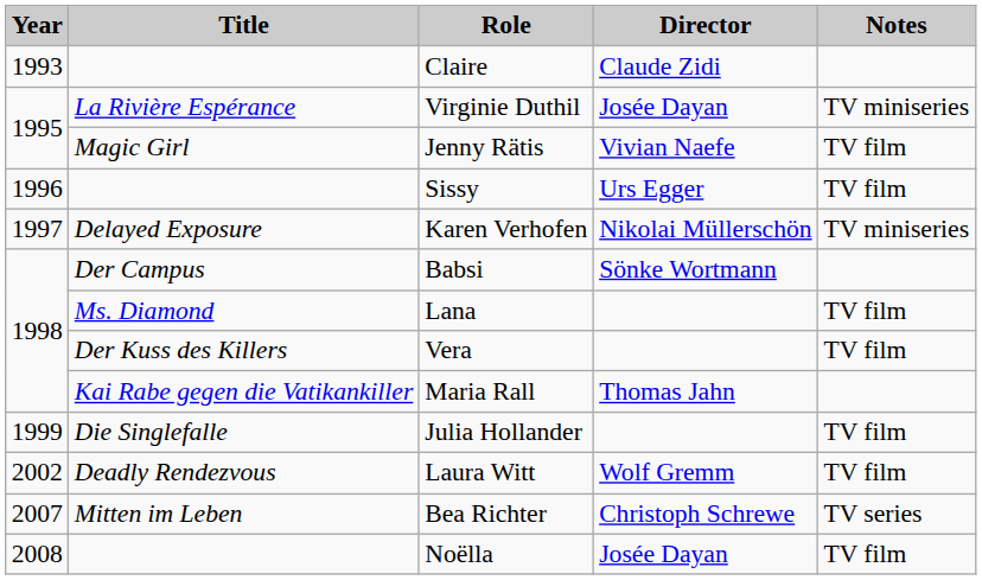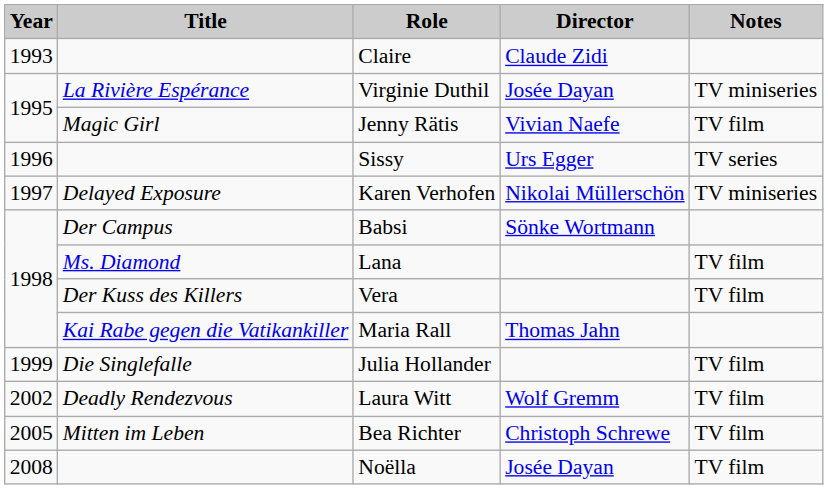 <table class="wikitable">
 <tr>
 <th style="background: #CCCCCC;">Year</th>
 <th style="background: #CCCCCC;">Title</th>
 <th style="background: #CCCCCC;">Role</th>
 <th style="background: #CCCCCC;">Director</th>
 <th style="background: #CCCCCC;">Notes</th>
 </tr>
 <tr>
 <td>1993</td>
 <td><em></em></td>
 <td>Claire</td>
 <td><a href='#'>Claude Zidi</a></td>
 <td></td>
 </tr>
 <tr>
 <td rowspan=2>1995</td>
 <td><em><a href='#'>La Rivière Espérance</a></em></td>
 <td>Virginie Duthil</td>
 <td><a href='#'>Josée Dayan</a></td>
 <td>TV miniseries</td>
 </tr>
 <tr>
 <td><em>Magic Girl</em></td>
 <td>Jenny Rätis</td>
 <td><a href='#'>Vivian Naefe</a></td>
 <td>TV film</td>
 </tr>
 <tr>
 <td>1996</td>
 <td><em></em></td>
 <td>Sissy</td>
 <td><a href='#'>Urs Egger</a></td>
-<td>TV film</td>
+<td>TV series</td>
 </tr>
 <tr>
 <td>1997</td>
 <td><em>Delayed Exposure</em></td>
 <td>Karen Verhofen</td>
 <td><a href='#'>Nikolai Müllerschön</a></td>
 <td>TV miniseries</td>
 </tr>
 <tr>
 <td rowspan=4>1998</td>
 <td><em>Der Campus</em></td>
 <td>Babsi</td>
 <td><a href='#'>Sönke Wortmann</a></td>
 <td></td>
 </tr>
 <tr>
 <td><em><a href='#'>Ms. Diamond</a></em></td>
 <td>Lana</td>
 <td></td>
 <td>TV film</td>
 </tr>
 <tr>
 <td><em>Der Kuss des Killers</em></td>
 <td>Vera</td>
 <td></td>
 <td>TV film</td>
 </tr>
 <tr>
 <td><em><a href='#'>Kai Rabe gegen die Vatikankiller</a></em></td>
 <td>Maria Rall</td>
 <td><a href='#'>Thomas Jahn</a></td>
 <td></td>
 </tr>
 <tr>
 <td>1999</td>
 <td><em>Die Singlefalle</em></td>
 <td>Julia Hollander</td>
 <td></td>
 <td>TV film</td>
 </tr>
 <tr>
 <td>2002</td>
 <td><em>Deadly Rendezvous</em></td>
 <td>Laura Witt</td>
 <td><a href='#'>Wolf Gremm</a></td>
 <td>TV film</td>
 </tr>
 <tr>
-<td>2007</td>
+<td>2005</td>
 <td><em>Mitten im Leben</em></td>
 <td>Bea Richter</td>
 <td><a href='#'>Christoph Schrewe</a></td>
-<td>TV series</td>
+<td>TV film</td>
 </tr>
 <tr>
 <td>2008</td>
 <td><em></em></td>
 <td>Noëlla</td>
 <td><a href='#'>Josée Dayan</a></td>
 <td>TV film</td>
 </tr>
 </table>
